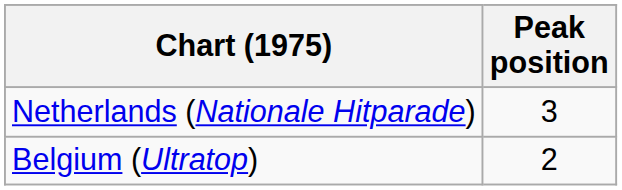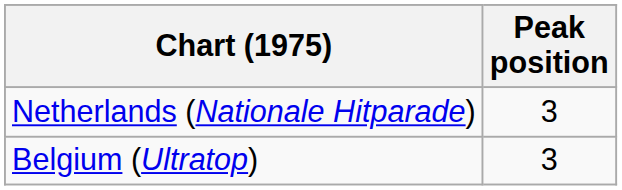 <table class="wikitable sortable">
 <tr>
 <th>Chart (1975)</th>
 <th>Peak<br>position</th>
 </tr>
 <tr>
 <td><a href='#'>Netherlands</a> (<em><a href='#'>Nationale Hitparade</a></em>)</td>
 <td align="center">3</td>
 </tr>
 <tr>
 <td><a href='#'>Belgium</a> (<em><a href='#'>Ultratop</a></em>)</td>
-<td align="center">2</td>
+<td align="center">3</td>
 </tr>
 </table>
